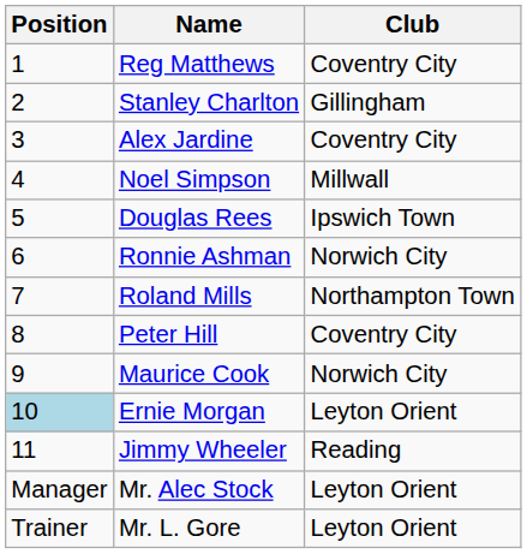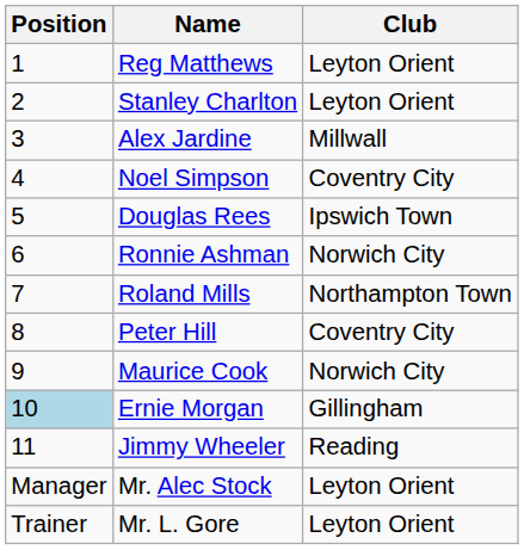 <table class="wikitable" border="1">
 <tr>
 <th>Position</th>
 <th>Name</th>
 <th>Club</th>
 </tr>
 <tr>
 <td>1</td>
 <td><a href='#'>Reg Matthews</a></td>
-<td>Coventry City</td>
+<td>Leyton Orient</td>
 </tr>
 <tr>
 <td>2</td>
 <td><a href='#'>Stanley Charlton</a></td>
-<td>Gillingham</td>
+<td>Leyton Orient</td>
 </tr>
 <tr>
 <td>3</td>
 <td><a href='#'>Alex Jardine</a></td>
-<td>Coventry City</td>
+<td>Millwall</td>
 </tr>
 <tr>
 <td>4</td>
 <td><a href='#'>Noel Simpson</a></td>
-<td>Millwall</td>
+<td>Coventry City</td>
 </tr>
 <tr>
 <td>5</td>
 <td><a href='#'>Douglas Rees</a></td>
 <td>Ipswich Town</td>
 </tr>
 <tr>
 <td>6</td>
 <td><a href='#'>Ronnie Ashman</a></td>
 <td>Norwich City</td>
 </tr>
 <tr>
 <td>7</td>
 <td><a href='#'>Roland Mills</a></td>
 <td>Northampton Town</td>
 </tr>
 <tr>
 <td>8</td>
 <td><a href='#'>Peter Hill</a></td>
 <td>Coventry City</td>
 </tr>
 <tr>
 <td>9</td>
 <td><a href='#'>Maurice Cook</a></td>
 <td>Norwich City</td>
 </tr>
 <tr>
 <td style="background: lightblue;">10</td>
 <td><a href='#'>Ernie Morgan</a></td>
-<td>Leyton Orient</td>
+<td>Gillingham</td>
 </tr>
 <tr>
 <td>11</td>
 <td><a href='#'>Jimmy Wheeler</a></td>
 <td>Reading</td>
 </tr>
 <tr>
 <td>Manager</td>
 <td>Mr. <a href='#'>Alec Stock</a></td>
 <td>Leyton Orient</td>
 </tr>
 <tr>
 <td>Trainer</td>
 <td>Mr. L. Gore</td>
 <td>Leyton Orient</td>
 </tr>
 </table>
